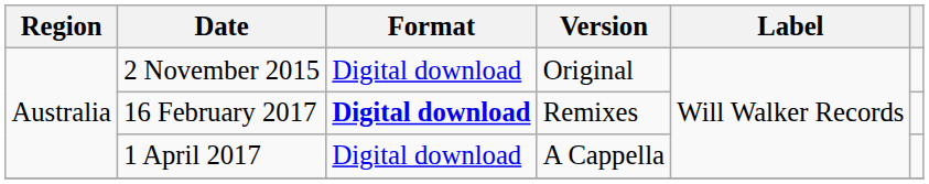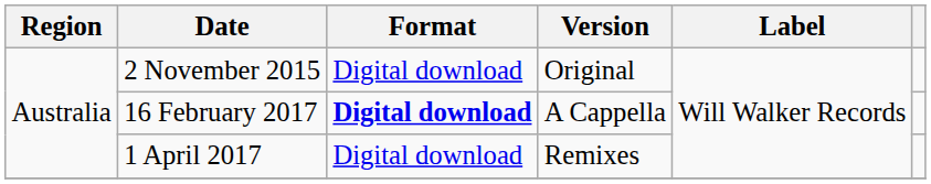 <table class="wikitable plainrowheaders">
 <tr>
 <th scope="col">Region</th>
 <th scope="col">Date</th>
 <th scope="col">Format</th>
 <th>Version</th>
 <th scope="col">Label</th>
 <th scope="col"></th>
 </tr>
 <tr>
 <td rowspan=3>Australia</td>
 <td>2 November 2015</td>
 <td><a href='#'>Digital download</a></td>
 <td>Original</td>
 <td rowspan=3>Will Walker Records</td>
 <td></td>
 </tr>
 <tr>
 <td>16 February 2017</td>
 <td><strong><a href='#'>Digital download</a></strong></td>
-<td>Remixes</td>
+<td>A Cappella</td>
 <td></td>
 </tr>
 <tr>
 <td>1 April 2017</td>
 <td><a href='#'>Digital download</a></td>
-<td>A Cappella</td>
+<td>Remixes</td>
 <td></td>
 </tr>
 <tr>
 </tr>
 </table>
